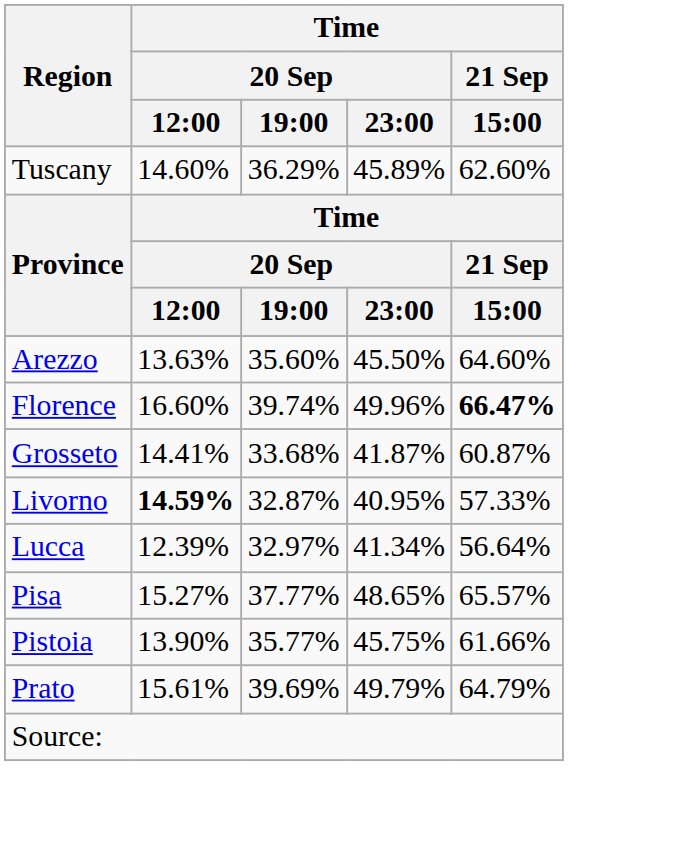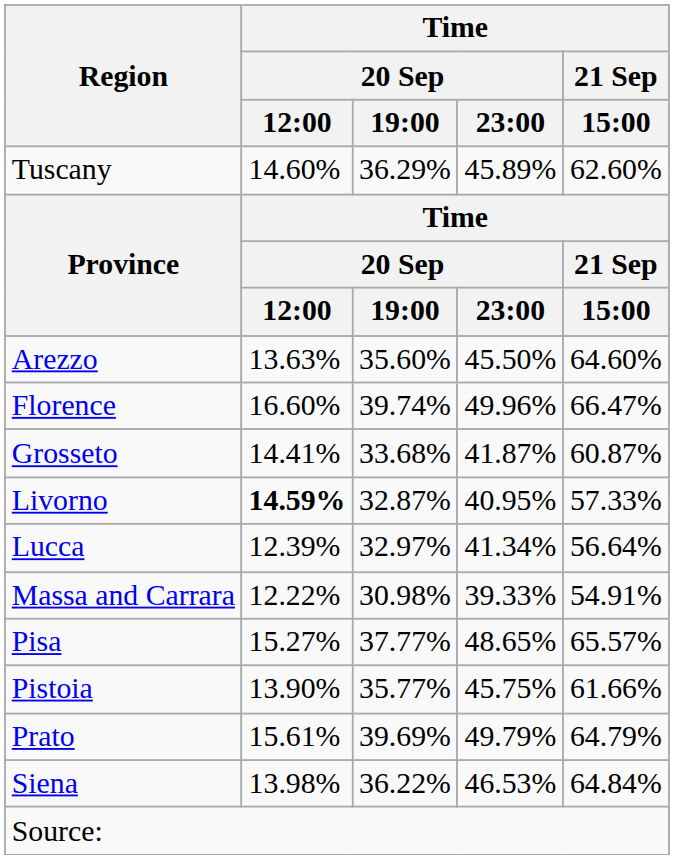 <table class="wikitable" style=text-align:left>
 <tr>
 <th rowspan=3>Region</th>
 <th colspan=4>Time</th>
 </tr>
 <tr>
 <th colspan=3>20 Sep</th>
 <th>21 Sep</th>
 </tr>
 <tr>
 <th>12:00</th>
 <th>19:00</th>
 <th>23:00</th>
 <th>15:00</th>
 </tr>
 <tr>
 <td>Tuscany</td>
 <td>14.60%</td>
 <td>36.29%</td>
 <td>45.89%</td>
 <td>62.60%</td>
 </tr>
 <tr>
 <th rowspan="3">Province</th>
 <th colspan="4">Time</th>
 </tr>
 <tr>
 <th colspan=3>20 Sep</th>
 <th>21 Sep</th>
 </tr>
 <tr>
 <th>12:00</th>
 <th>19:00</th>
 <th>23:00</th>
 <th>15:00</th>
 </tr>
 <tr>
 <td><a href='#'>Arezzo</a></td>
 <td>13.63%</td>
 <td>35.60%</td>
 <td>45.50%</td>
 <td>64.60%</td>
 </tr>
 <tr>
 <td><a href='#'>Florence</a></td>
 <td>16.60%</td>
 <td>39.74%</td>
 <td>49.96%</td>
-<td><strong>66.47%</strong></td>
+<td>66.47%</td>
 </tr>
 <tr>
 <td><a href='#'>Grosseto</a></td>
 <td>14.41%</td>
 <td>33.68%</td>
 <td>41.87%</td>
 <td>60.87%</td>
 </tr>
 <tr>
 <td><a href='#'>Livorno</a></td>
 <td><strong>14.59%</strong></td>
 <td>32.87%</td>
 <td>40.95%</td>
 <td>57.33%</td>
 </tr>
 <tr>
 <td><a href='#'>Lucca</a></td>
 <td>12.39%</td>
 <td>32.97%</td>
 <td>41.34%</td>
 <td>56.64%</td>
 </tr>
 <tr>
+<td><a href='#'>Massa and Carrara</a></td>
+<td>12.22%</td>
+<td>30.98%</td>
+<td>39.33%</td>
+<td>54.91%</td>
+</tr>
+<tr>
 <td><a href='#'>Pisa</a></td>
 <td>15.27%</td>
 <td>37.77%</td>
 <td>48.65%</td>
 <td>65.57%</td>
 </tr>
 <tr>
 <td><a href='#'>Pistoia</a></td>
 <td>13.90%</td>
 <td>35.77%</td>
 <td>45.75%</td>
 <td>61.66%</td>
 </tr>
 <tr>
 <td><a href='#'>Prato</a></td>
 <td>15.61%</td>
 <td>39.69%</td>
 <td>49.79%</td>
 <td>64.79%</td>
 </tr>
 <tr>
+<td><a href='#'>Siena</a></td>
+<td>13.98%</td>
+<td>36.22%</td>
+<td>46.53%</td>
+<td>64.84%</td>
+</tr>
+<tr>
 <td colspan=5>Source: </td>
 </tr>
 </table>
